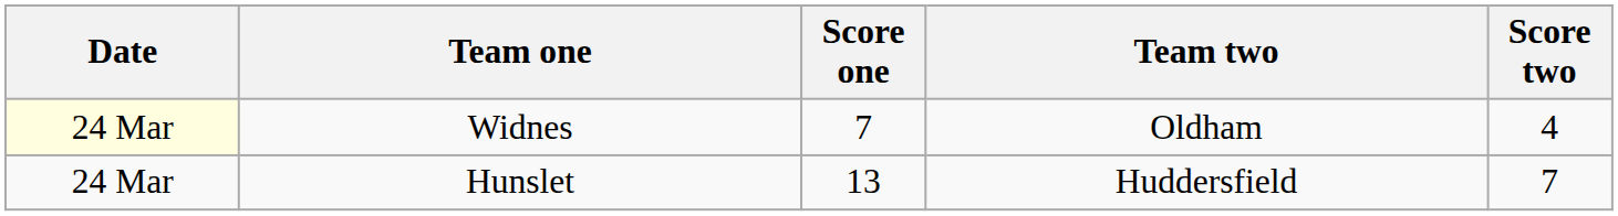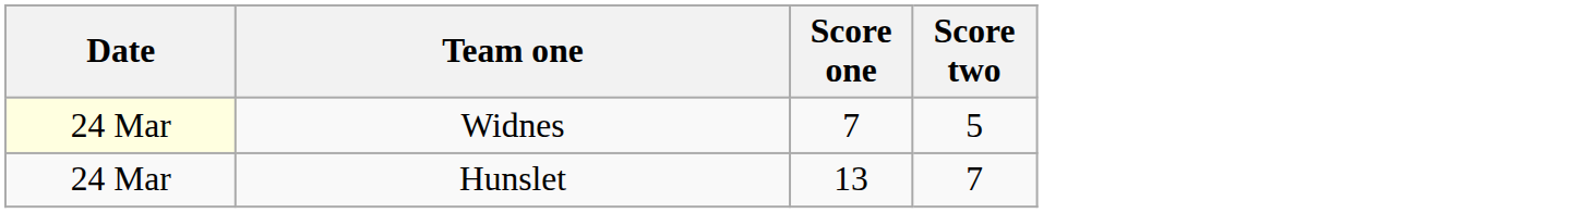 <table class="wikitable" style="text-align: center">
 <tr>
 <th width=100>Date</th>
 <th width=250>Team one</th>
 <th width=50>Score one</th>
-<th width=250>Team two</th>
 <th width=50>Score two</th>
 </tr>
 <tr>
 <td style="background: lightyellow;">24 Mar</td>
 <td>Widnes</td>
 <td>7</td>
-<td>Oldham</td>
-<td>4</td>
+<td>5</td>
 </tr>
 <tr>
 <td>24 Mar</td>
 <td>Hunslet</td>
 <td>13</td>
-<td>Huddersfield</td>
 <td>7</td>
 </tr>
 </table>
